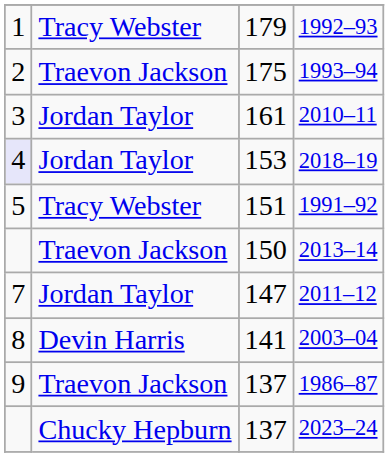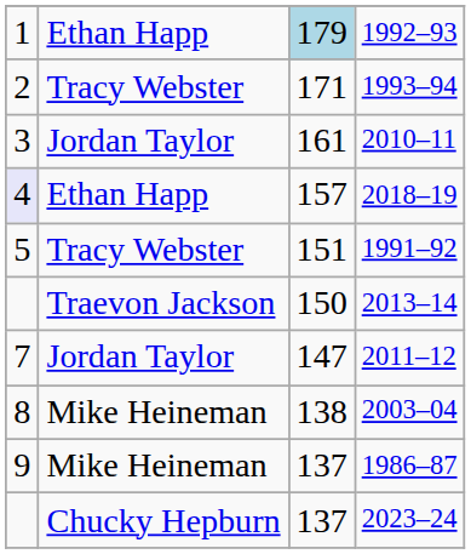 <table class="wikitable">
 <tr>
 </tr>
 <tr>
 <td>1</td>
-<td><a href='#'>Tracy Webster</a></td>
-<td>179</td>
+<td><a href='#'>Ethan Happ</a></td>
+<td style="background: lightblue;">179</td>
 <td style="font-size:80%;"><a href='#'>1992–93</a></td>
 </tr>
 <tr>
 <td>2</td>
-<td><a href='#'>Traevon Jackson</a></td>
-<td>175</td>
+<td><a href='#'>Tracy Webster</a></td>
+<td>171</td>
 <td style="font-size:80%;"><a href='#'>1993–94</a></td>
 </tr>
 <tr>
 <td>3</td>
 <td><a href='#'>Jordan Taylor</a></td>
 <td>161</td>
 <td style="font-size:80%;"><a href='#'>2010–11</a></td>
 </tr>
 <tr>
 <td style="background: lavender;">4</td>
-<td><a href='#'>Jordan Taylor</a></td>
-<td>153</td>
+<td><a href='#'>Ethan Happ</a></td>
+<td>157</td>
 <td style="font-size:80%;"><a href='#'>2018–19</a></td>
 </tr>
 <tr>
 <td>5</td>
 <td><a href='#'>Tracy Webster</a></td>
 <td>151</td>
 <td style="font-size:80%;"><a href='#'>1991–92</a></td>
 </tr>
 <tr>
 <td></td>
 <td><a href='#'>Traevon Jackson</a></td>
 <td>150</td>
 <td style="font-size:80%;"><a href='#'>2013–14</a></td>
 </tr>
 <tr>
 <td>7</td>
 <td><a href='#'>Jordan Taylor</a></td>
 <td>147</td>
 <td style="font-size:80%;"><a href='#'>2011–12</a></td>
 </tr>
 <tr>
 <td>8</td>
-<td><a href='#'>Devin Harris</a></td>
-<td>141</td>
+<td>Mike Heineman</td>
+<td>138</td>
 <td style="font-size:80%;"><a href='#'>2003–04</a></td>
 </tr>
 <tr>
 <td>9</td>
-<td><a href='#'>Traevon Jackson</a></td>
+<td>Mike Heineman</td>
 <td>137</td>
 <td style="font-size:80%;"><a href='#'>1986–87</a></td>
 </tr>
 <tr>
 <td></td>
 <td><a href='#'>Chucky Hepburn</a></td>
 <td>137</td>
 <td style="font-size:80%;"><a href='#'>2023–24</a></td>
 </tr>
 </table>
